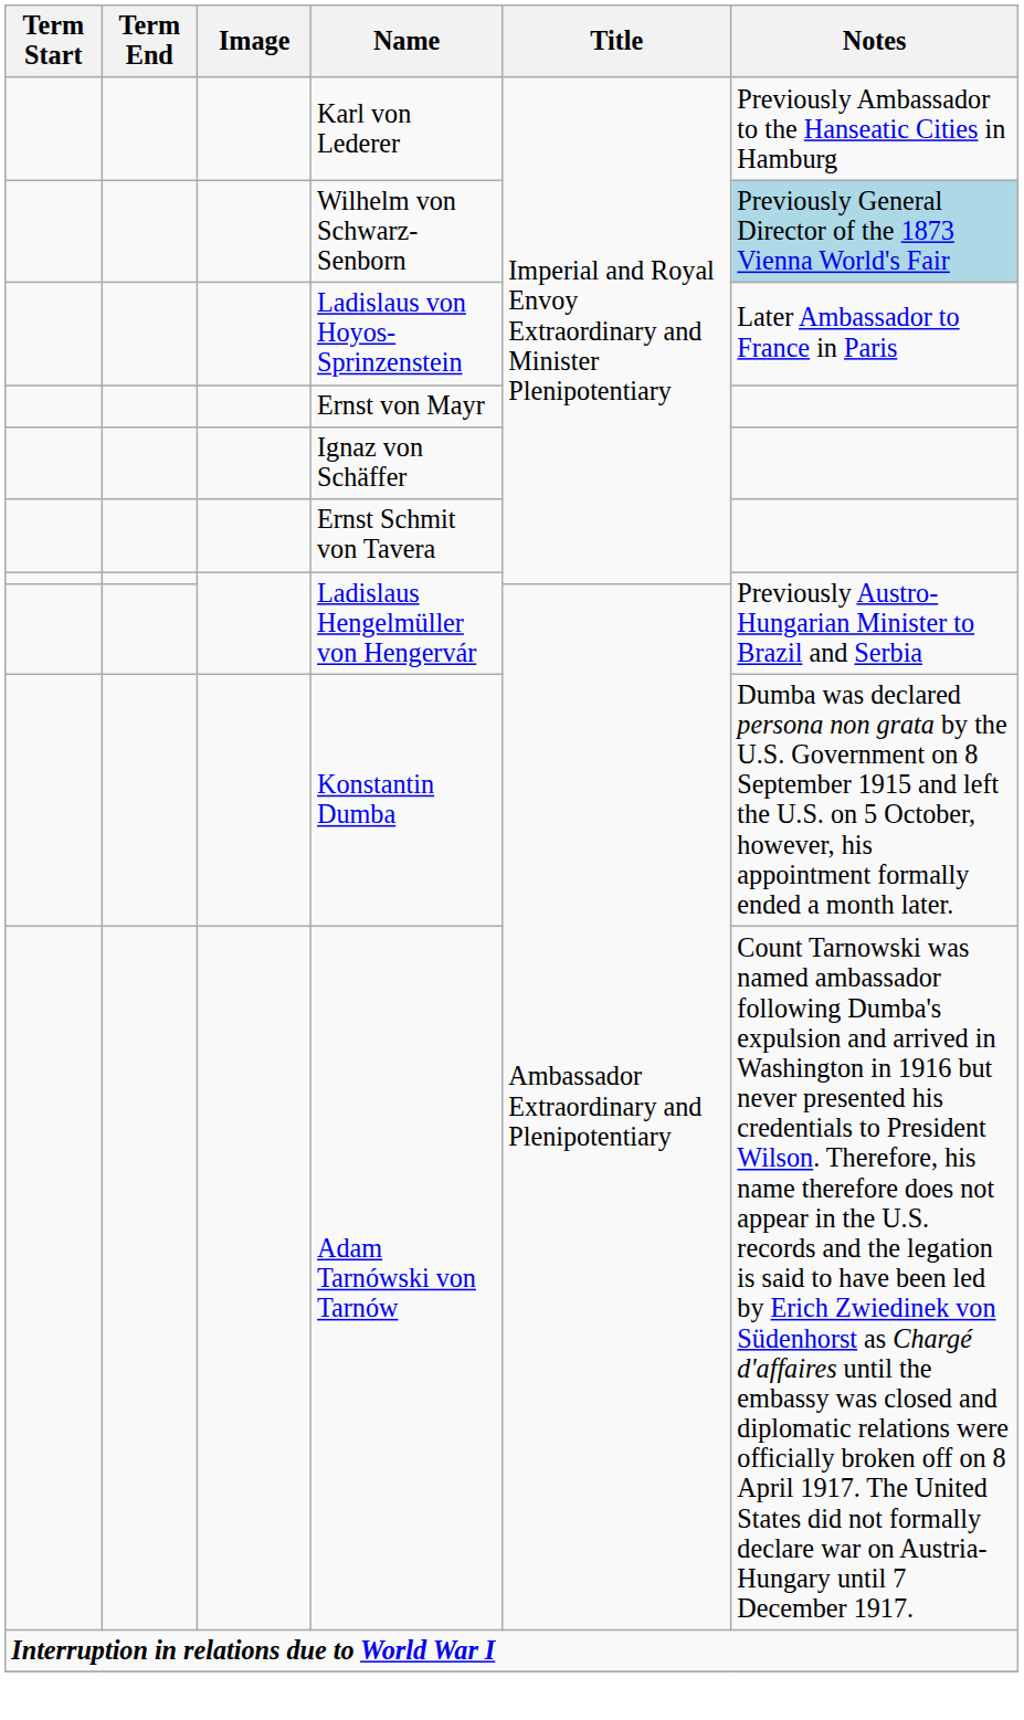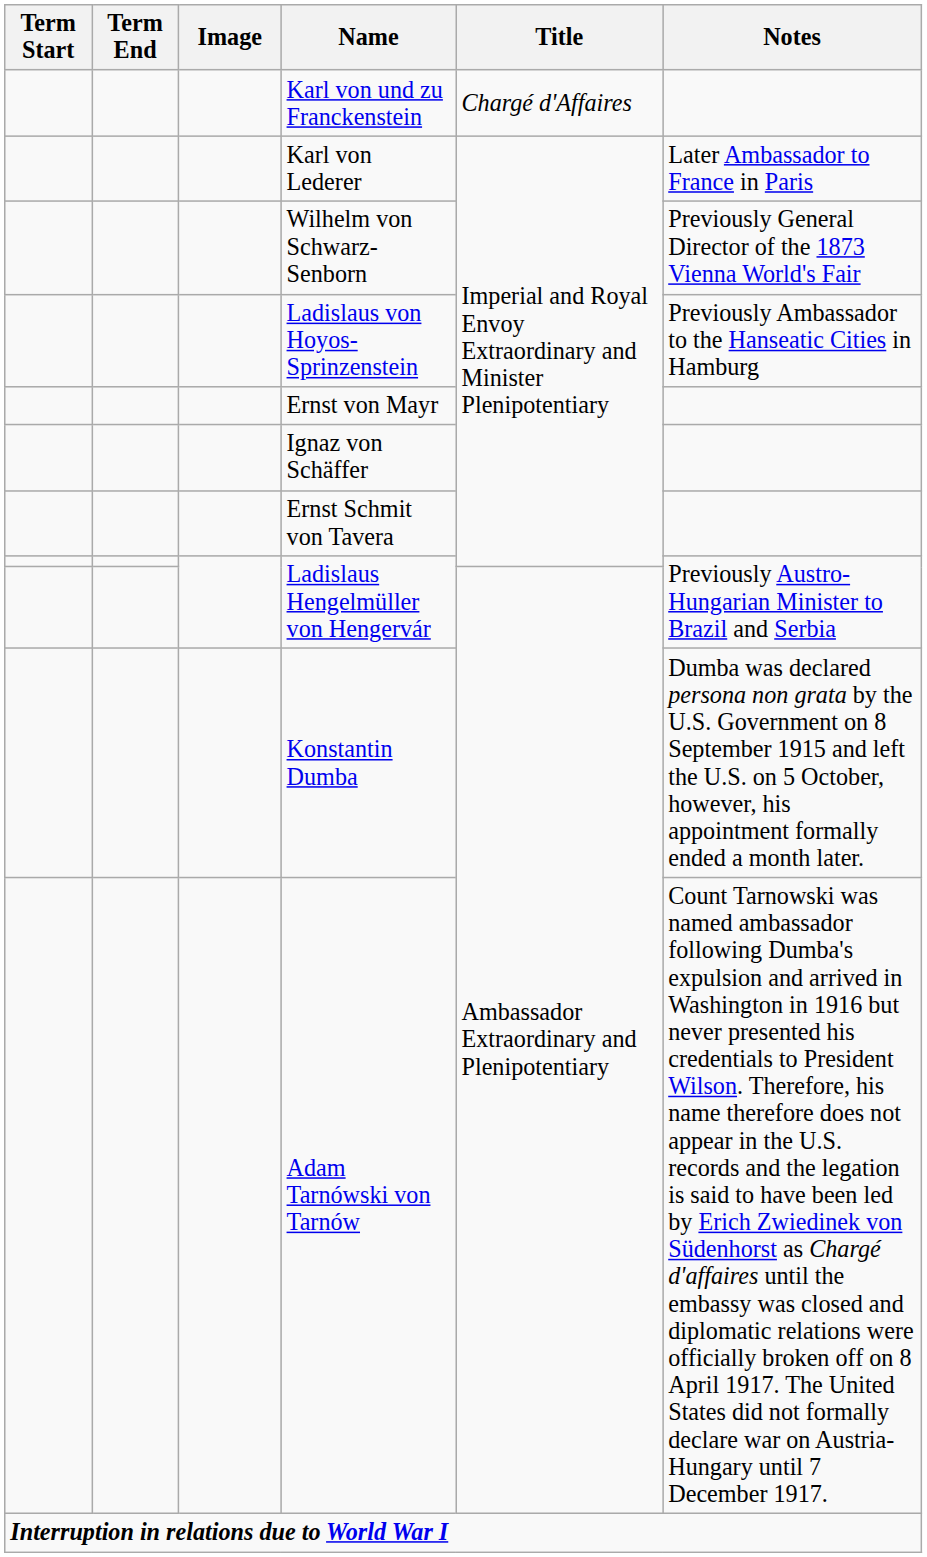 <table class="wikitable sortable">
 <tr>
 <th width="80">Term Start</th>
 <th width="80">Term End</th>
 <th class="unsortable"! width="100">Image</th>
 <th class="unsortable"! width="150">Name</th>
 <th class="unsortable"! width="200">Title</th>
 <th class="unsortable"! width="350">Notes</th>
 </tr>
 <tr>
 <td></td>
 <td></td>
 <td></td>
+<td><a href='#'>Karl von und zu Franckenstein</a></td>
+<td><em>Chargé d'Affaires</em></td>
+<td></td>
+</tr>
+<tr>
+<td></td>
+<td></td>
+<td></td>
 <td>Karl von Lederer</td>
 <td rowspan=7>Imperial and Royal Envoy Extraordinary and Minister Plenipotentiary</td>
-<td>Previously Ambassador to the <a href='#'>Hanseatic Cities</a> in Hamburg</td>
+<td>Later <a href='#'>Ambassador to France</a> in <a href='#'>Paris</a></td>
 </tr>
 <tr>
 <td></td>
 <td></td>
 <td></td>
 <td>Wilhelm von Schwarz-Senborn</td>
-<td style="background: lightblue;">Previously General Director of the <a href='#'>1873 Vienna World's Fair</a></td>
+<td>Previously General Director of the <a href='#'>1873 Vienna World's Fair</a></td>
 </tr>
 <tr>
 <td></td>
 <td></td>
 <td></td>
 <td><a href='#'>Ladislaus von Hoyos-Sprinzenstein</a></td>
-<td>Later <a href='#'>Ambassador to France</a> in <a href='#'>Paris</a></td>
+<td>Previously Ambassador to the <a href='#'>Hanseatic Cities</a> in Hamburg</td>
 </tr>
 <tr>
 <td></td>
 <td></td>
 <td></td>
 <td>Ernst von Mayr</td>
 <td></td>
 </tr>
 <tr>
 <td></td>
 <td></td>
 <td></td>
 <td>Ignaz von Schäffer</td>
 <td></td>
 </tr>
 <tr>
 <td></td>
 <td></td>
 <td></td>
 <td>Ernst Schmit von Tavera</td>
 <td></td>
 </tr>
 <tr>
 <td></td>
 <td></td>
 <td rowspan=2></td>
 <td rowspan=2><a href='#'>Ladislaus Hengelmüller von Hengervár</a></td>
 <td rowspan=2>Previously <a href='#'>Austro-Hungarian Minister to Brazil</a> and <a href='#'>Serbia</a></td>
 </tr>
 <tr>
 <td></td>
 <td></td>
 <td rowspan=3>Ambassador Extraordinary and Plenipotentiary</td>
 </tr>
 <tr>
 <td></td>
 <td></td>
 <td></td>
 <td><a href='#'>Konstantin Dumba</a></td>
 <td>Dumba was declared <em>persona non grata</em> by the U.S. Government on 8 September 1915 and left the U.S. on 5 October, however, his appointment formally ended a month later.</td>
 </tr>
 <tr>
 <td></td>
 <td></td>
 <td></td>
 <td><a href='#'>Adam Tarnówski von Tarnów</a></td>
 <td>Count Tarnowski was named ambassador following Dumba's expulsion and arrived in Washington in 1916 but never presented his credentials to President <a href='#'>Wilson</a>. Therefore, his name therefore does not appear in the U.S. records and the legation is said to have been led by <a href='#'>Erich Zwiedinek von Südenhorst</a> as <em>Chargé d'affaires</em> until the embassy was closed and diplomatic relations were officially broken off on 8 April 1917. The United States did not formally declare war on Austria-Hungary until 7 December 1917.</td>
 </tr>
 <tr>
 <td colspan=6><strong><em>Interruption in relations due to <a href='#'>World War I</a></em></strong></td>
 </tr>
 <tr>
 </tr>
 </table>
